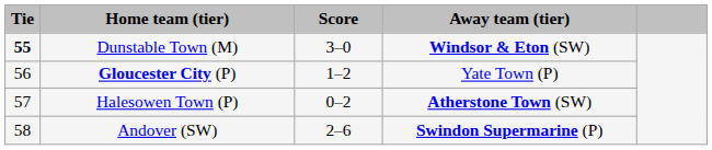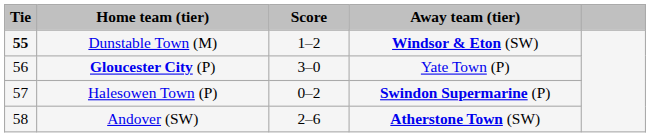 <table class="wikitable" style="width: 600px; background:WhiteSmoke; text-align:center; font-size:90%">
 <tr>
 <td scope="col" style="width:  5.00%; background:silver;"><strong>Tie</strong></td>
 <td scope="col" style="width: 36.25%; background:silver;"><strong>Home team (tier)</strong></td>
 <td scope="col" style="width: 12.50%; background:silver;"><strong>Score</strong></td>
 <td scope="col" style="width: 36.25%; background:silver;"><strong>Away team (tier)</strong></td>
 <td scope="col" style="width: 10.00%; background:silver;"><strong></strong></td>
 </tr>
 <tr>
 <td><strong>55</strong></td>
 <td><a href='#'>Dunstable Town</a> (M)</td>
-<td>3–0</td>
+<td>1–2</td>
 <td><strong><a href='#'>Windsor & Eton</a></strong> (SW)</td>
 </tr>
 <tr>
 <td>56</td>
 <td><strong><a href='#'>Gloucester City</a></strong> (P)</td>
-<td>1–2</td>
+<td>3–0</td>
 <td><a href='#'>Yate Town</a> (P)</td>
 </tr>
 <tr>
 <td>57</td>
 <td><a href='#'>Halesowen Town</a> (P)</td>
 <td>0–2</td>
-<td><strong><a href='#'>Atherstone Town</a></strong> (SW)</td>
+<td><strong><a href='#'>Swindon Supermarine</a></strong> (P)</td>
 </tr>
 <tr>
 <td>58</td>
 <td><a href='#'>Andover</a> (SW)</td>
 <td>2–6</td>
-<td><strong><a href='#'>Swindon Supermarine</a></strong> (P)</td>
+<td><strong><a href='#'>Atherstone Town</a></strong> (SW)</td>
 </tr>
 </table>
